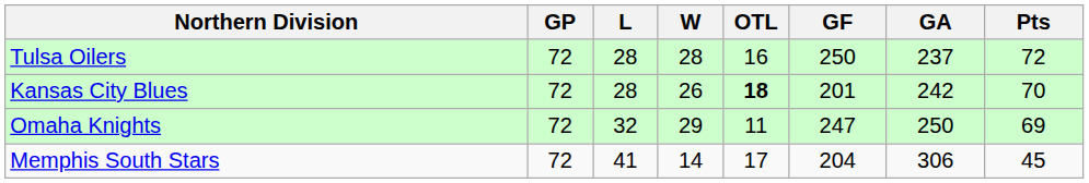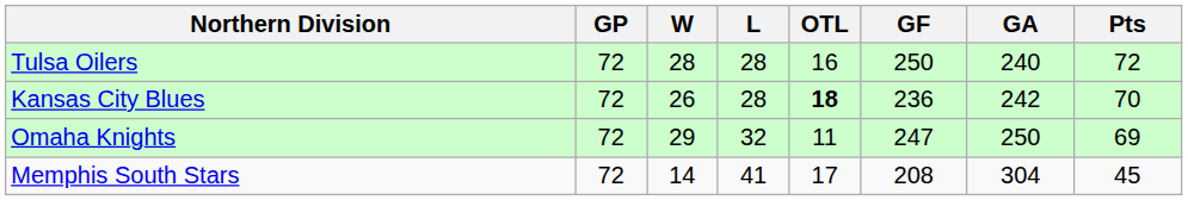 <table class="wikitable">
 <tr>
 <th width="40%" bgcolor="#e0e0e0">Northern Division</th>
 <th width="5%" bgcolor="#e0e0e0">GP</th>
+<th width="5%" bgcolor="#e0e0e0">W</th>
 <th width="5%" bgcolor="#e0e0e0">L</th>
-<th width="5%" bgcolor="#e0e0e0">W</th>
 <th width="5%" bgcolor="#e0e0e0">OTL</th>
 <th width="7.5%" bgcolor="#e0e0e0">GF</th>
 <th width="7.5%" bgcolor="#e0e0e0">GA</th>
 <th width="7.5%" bgcolor="#e0e0e0">Pts</th>
 </tr>
 <tr align="center" bgcolor="#CCFFCC">
 <td align="left"><a href='#'>Tulsa Oilers</a></td>
 <td>72</td>
 <td>28</td>
 <td>28</td>
 <td>16</td>
 <td>250</td>
-<td>237</td>
+<td>240</td>
 <td>72</td>
 </tr>
 <tr align="center" bgcolor="#CCFFCC">
 <td align="left"><a href='#'>Kansas City Blues</a></td>
 <td>72</td>
+<td>26</td>
 <td>28</td>
-<td>26</td>
 <td><strong>18</strong></td>
-<td>201</td>
+<td>236</td>
 <td>242</td>
 <td>70</td>
 </tr>
 <tr align="center" bgcolor="#CCFFCC">
 <td align="left"><a href='#'>Omaha Knights</a></td>
 <td>72</td>
+<td>29</td>
 <td>32</td>
-<td>29</td>
 <td>11</td>
 <td>247</td>
 <td>250</td>
 <td>69</td>
 </tr>
 <tr align="center">
 <td align="left"><a href='#'>Memphis South Stars</a></td>
 <td>72</td>
+<td>14</td>
 <td>41</td>
-<td>14</td>
 <td>17</td>
-<td>204</td>
-<td>306</td>
+<td>208</td>
+<td>304</td>
 <td>45</td>
 </tr>
 </table>
